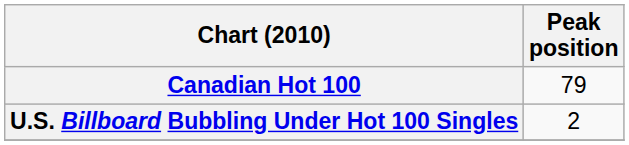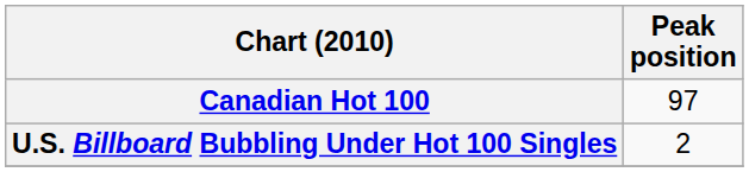 <table class="wikitable sortable plainrowheaders" style="text-align:center;">
 <tr>
 <th scope="col">Chart (2010)</th>
 <th scope="col">Peak<br>position</th>
 </tr>
 <tr>
 <th scope="row"><a href='#'>Canadian Hot 100</a></th>
-<td>79</td>
+<td>97</td>
 </tr>
 <tr>
 <th scope="row">U.S. <a href='#'><em>Billboard</em></a> <a href='#'>Bubbling Under Hot 100 Singles</a></th>
 <td>2</td>
 </tr>
 <tr>
 </tr>
 </table>
